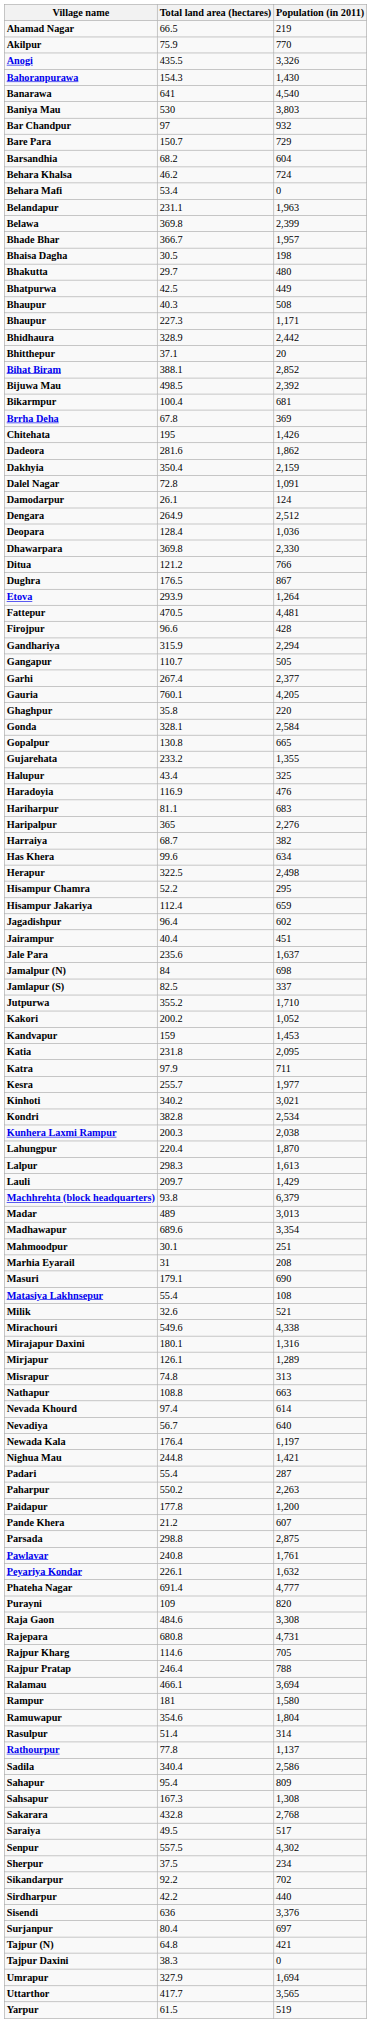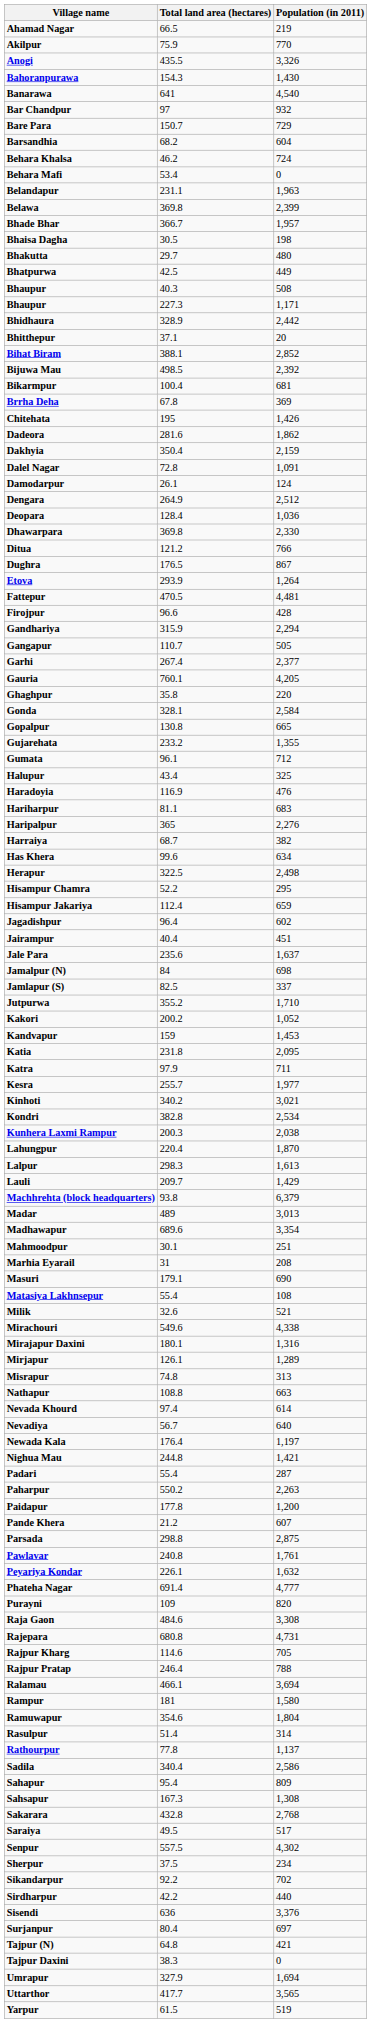 <table class="wikitable sortable">
 <tr>
 <th>Village name</th>
 <th>Total land area (hectares)</th>
 <th>Population (in 2011)</th>
 </tr>
 <tr>
 <td><strong>Ahamad  Nagar</strong></td>
 <td>66.5</td>
 <td>219</td>
 </tr>
 <tr>
 <td><strong>Akilpur</strong></td>
 <td>75.9</td>
 <td>770</td>
 </tr>
 <tr>
 <td><strong><a href='#'>Anogi</a></strong></td>
 <td>435.5</td>
 <td>3,326</td>
 </tr>
 <tr>
 <td><strong><a href='#'>Bahoranpurawa</a></strong></td>
 <td>154.3</td>
 <td>1,430</td>
 </tr>
 <tr>
 <td><strong>Banarawa</strong></td>
 <td>641</td>
 <td>4,540</td>
-</tr>
-<tr>
-<td><strong>Baniya Mau</strong></td>
-<td>530</td>
-<td>3,803</td>
 </tr>
 <tr>
 <td><strong>Bar  Chandpur</strong></td>
 <td>97</td>
 <td>932</td>
 </tr>
 <tr>
 <td><strong>Bare Para</strong></td>
 <td>150.7</td>
 <td>729</td>
 </tr>
 <tr>
 <td><strong>Barsandhia</strong></td>
 <td>68.2</td>
 <td>604</td>
 </tr>
 <tr>
 <td><strong>Behara  Khalsa</strong></td>
 <td>46.2</td>
 <td>724</td>
 </tr>
 <tr>
 <td><strong>Behara Mafi</strong></td>
 <td>53.4</td>
 <td>0</td>
 </tr>
 <tr>
 <td><strong>Belandapur</strong></td>
 <td>231.1</td>
 <td>1,963</td>
 </tr>
 <tr>
 <td><strong>Belawa</strong></td>
 <td>369.8</td>
 <td>2,399</td>
 </tr>
 <tr>
 <td><strong>Bhade Bhar</strong></td>
 <td>366.7</td>
 <td>1,957</td>
 </tr>
 <tr>
 <td><strong>Bhaisa  Dagha</strong></td>
 <td>30.5</td>
 <td>198</td>
 </tr>
 <tr>
 <td><strong>Bhakutta</strong></td>
 <td>29.7</td>
 <td>480</td>
 </tr>
 <tr>
 <td><strong>Bhatpurwa</strong></td>
 <td>42.5</td>
 <td>449</td>
 </tr>
 <tr>
 <td><strong>Bhaupur</strong></td>
 <td>40.3</td>
 <td>508</td>
 </tr>
 <tr>
 <td><strong>Bhaupur</strong></td>
 <td>227.3</td>
 <td>1,171</td>
 </tr>
 <tr>
 <td><strong>Bhidhaura</strong></td>
 <td>328.9</td>
 <td>2,442</td>
 </tr>
 <tr>
 <td><strong>Bhitthepur</strong></td>
 <td>37.1</td>
 <td>20</td>
 </tr>
 <tr>
 <td><strong><a href='#'>Bihat  Biram</a></strong></td>
 <td>388.1</td>
 <td>2,852</td>
 </tr>
 <tr>
 <td><strong>Bijuwa Mau</strong></td>
 <td>498.5</td>
 <td>2,392</td>
 </tr>
 <tr>
 <td><strong>Bikarmpur</strong></td>
 <td>100.4</td>
 <td>681</td>
 </tr>
 <tr>
 <td><strong><a href='#'>Brrha Deha</a></strong></td>
 <td>67.8</td>
 <td>369</td>
 </tr>
 <tr>
 <td><strong>Chitehata</strong></td>
 <td>195</td>
 <td>1,426</td>
 </tr>
 <tr>
 <td><strong>Dadeora</strong></td>
 <td>281.6</td>
 <td>1,862</td>
 </tr>
 <tr>
 <td><strong>Dakhyia</strong></td>
 <td>350.4</td>
 <td>2,159</td>
 </tr>
 <tr>
 <td><strong>Dalel Nagar</strong></td>
 <td>72.8</td>
 <td>1,091</td>
 </tr>
 <tr>
 <td><strong>Damodarpur</strong></td>
 <td>26.1</td>
 <td>124</td>
 </tr>
 <tr>
 <td><strong>Dengara</strong></td>
 <td>264.9</td>
 <td>2,512</td>
 </tr>
 <tr>
 <td><strong>Deopara</strong></td>
 <td>128.4</td>
 <td>1,036</td>
 </tr>
 <tr>
 <td><strong>Dhawarpara</strong></td>
 <td>369.8</td>
 <td>2,330</td>
 </tr>
 <tr>
 <td><strong>Ditua</strong></td>
 <td>121.2</td>
 <td>766</td>
 </tr>
 <tr>
 <td><strong>Dughra</strong></td>
 <td>176.5</td>
 <td>867</td>
 </tr>
 <tr>
 <td><strong><a href='#'>Etova</a></strong></td>
 <td>293.9</td>
 <td>1,264</td>
 </tr>
 <tr>
 <td><strong>Fattepur</strong></td>
 <td>470.5</td>
 <td>4,481</td>
 </tr>
 <tr>
 <td><strong>Firojpur</strong></td>
 <td>96.6</td>
 <td>428</td>
 </tr>
 <tr>
 <td><strong>Gandhariya</strong></td>
 <td>315.9</td>
 <td>2,294</td>
 </tr>
 <tr>
 <td><strong>Gangapur</strong></td>
 <td>110.7</td>
 <td>505</td>
 </tr>
 <tr>
 <td><strong>Garhi</strong></td>
 <td>267.4</td>
 <td>2,377</td>
 </tr>
 <tr>
 <td><strong>Gauria</strong></td>
 <td>760.1</td>
 <td>4,205</td>
 </tr>
 <tr>
 <td><strong>Ghaghpur</strong></td>
 <td>35.8</td>
 <td>220</td>
 </tr>
 <tr>
 <td><strong>Gonda</strong></td>
 <td>328.1</td>
 <td>2,584</td>
 </tr>
 <tr>
 <td><strong>Gopalpur</strong></td>
 <td>130.8</td>
 <td>665</td>
 </tr>
 <tr>
 <td><strong>Gujarehata</strong></td>
 <td>233.2</td>
 <td>1,355</td>
+</tr>
+<tr>
+<td><strong>Gumata</strong></td>
+<td>96.1</td>
+<td>712</td>
 </tr>
 <tr>
 <td><strong>Halupur</strong></td>
 <td>43.4</td>
 <td>325</td>
 </tr>
 <tr>
 <td><strong>Haradoyia</strong></td>
 <td>116.9</td>
 <td>476</td>
 </tr>
 <tr>
 <td><strong>Hariharpur</strong></td>
 <td>81.1</td>
 <td>683</td>
 </tr>
 <tr>
 <td><strong>Haripalpur</strong></td>
 <td>365</td>
 <td>2,276</td>
 </tr>
 <tr>
 <td><strong>Harraiya</strong></td>
 <td>68.7</td>
 <td>382</td>
 </tr>
 <tr>
 <td><strong>Has Khera</strong></td>
 <td>99.6</td>
 <td>634</td>
 </tr>
 <tr>
 <td><strong>Herapur</strong></td>
 <td>322.5</td>
 <td>2,498</td>
 </tr>
 <tr>
 <td><strong>Hisampur  Chamra</strong></td>
 <td>52.2</td>
 <td>295</td>
 </tr>
 <tr>
 <td><strong>Hisampur  Jakariya</strong></td>
 <td>112.4</td>
 <td>659</td>
 </tr>
 <tr>
 <td><strong>Jagadishpur</strong></td>
 <td>96.4</td>
 <td>602</td>
 </tr>
 <tr>
 <td><strong>Jairampur</strong></td>
 <td>40.4</td>
 <td>451</td>
 </tr>
 <tr>
 <td><strong>Jale Para</strong></td>
 <td>235.6</td>
 <td>1,637</td>
 </tr>
 <tr>
 <td><strong>Jamalpur  (N)</strong></td>
 <td>84</td>
 <td>698</td>
 </tr>
 <tr>
 <td><strong>Jamlapur  (S)</strong></td>
 <td>82.5</td>
 <td>337</td>
 </tr>
 <tr>
 <td><strong>Jutpurwa</strong></td>
 <td>355.2</td>
 <td>1,710</td>
 </tr>
 <tr>
 <td><strong>Kakori</strong></td>
 <td>200.2</td>
 <td>1,052</td>
 </tr>
 <tr>
 <td><strong>Kandvapur</strong></td>
 <td>159</td>
 <td>1,453</td>
 </tr>
 <tr>
 <td><strong>Katia</strong></td>
 <td>231.8</td>
 <td>2,095</td>
 </tr>
 <tr>
 <td><strong>Katra</strong></td>
 <td>97.9</td>
 <td>711</td>
 </tr>
 <tr>
 <td><strong>Kesra</strong></td>
 <td>255.7</td>
 <td>1,977</td>
 </tr>
 <tr>
 <td><strong>Kinhoti</strong></td>
 <td>340.2</td>
 <td>3,021</td>
 </tr>
 <tr>
 <td><strong>Kondri</strong></td>
 <td>382.8</td>
 <td>2,534</td>
 </tr>
 <tr>
 <td><strong><a href='#'>Kunhera Laxmi Rampur</a></strong></td>
 <td>200.3</td>
 <td>2,038</td>
 </tr>
 <tr>
 <td><strong>Lahungpur</strong></td>
 <td>220.4</td>
 <td>1,870</td>
 </tr>
 <tr>
 <td><strong>Lalpur</strong></td>
 <td>298.3</td>
 <td>1,613</td>
 </tr>
 <tr>
 <td><strong>Lauli</strong></td>
 <td>209.7</td>
 <td>1,429</td>
 </tr>
 <tr>
 <td><strong><a href='#'>Machhrehta (block  headquarters)</a></strong></td>
 <td>93.8</td>
 <td>6,379</td>
 </tr>
 <tr>
 <td><strong>Madar</strong></td>
 <td>489</td>
 <td>3,013</td>
 </tr>
 <tr>
 <td><strong>Madhawapur</strong></td>
 <td>689.6</td>
 <td>3,354</td>
 </tr>
 <tr>
 <td><strong>Mahmoodpur</strong></td>
 <td>30.1</td>
 <td>251</td>
 </tr>
 <tr>
 <td><strong>Marhia  Eyarail</strong></td>
 <td>31</td>
 <td>208</td>
 </tr>
 <tr>
 <td><strong>Masuri</strong></td>
 <td>179.1</td>
 <td>690</td>
 </tr>
 <tr>
 <td><strong><a href='#'>Matasiya Lakhnsepur</a></strong></td>
 <td>55.4</td>
 <td>108</td>
 </tr>
 <tr>
 <td><strong>Milik</strong></td>
 <td>32.6</td>
 <td>521</td>
 </tr>
 <tr>
 <td><strong>Mirachouri</strong></td>
 <td>549.6</td>
 <td>4,338</td>
 </tr>
 <tr>
 <td><strong>Mirajapur  Daxini</strong></td>
 <td>180.1</td>
 <td>1,316</td>
 </tr>
 <tr>
 <td><strong>Mirjapur</strong></td>
 <td>126.1</td>
 <td>1,289</td>
 </tr>
 <tr>
 <td><strong>Misrapur</strong></td>
 <td>74.8</td>
 <td>313</td>
 </tr>
 <tr>
 <td><strong>Nathapur</strong></td>
 <td>108.8</td>
 <td>663</td>
 </tr>
 <tr>
 <td><strong>Nevada  Khourd</strong></td>
 <td>97.4</td>
 <td>614</td>
 </tr>
 <tr>
 <td><strong>Nevadiya</strong></td>
 <td>56.7</td>
 <td>640</td>
 </tr>
 <tr>
 <td><strong>Newada Kala</strong></td>
 <td>176.4</td>
 <td>1,197</td>
 </tr>
 <tr>
 <td><strong>Nighua Mau</strong></td>
 <td>244.8</td>
 <td>1,421</td>
 </tr>
 <tr>
 <td><strong>Padari</strong></td>
 <td>55.4</td>
 <td>287</td>
 </tr>
 <tr>
 <td><strong>Paharpur</strong></td>
 <td>550.2</td>
 <td>2,263</td>
 </tr>
 <tr>
 <td><strong>Paidapur</strong></td>
 <td>177.8</td>
 <td>1,200</td>
 </tr>
 <tr>
 <td><strong>Pande Khera</strong></td>
 <td>21.2</td>
 <td>607</td>
 </tr>
 <tr>
 <td><strong>Parsada</strong></td>
 <td>298.8</td>
 <td>2,875</td>
 </tr>
 <tr>
 <td><strong><a href='#'>Pawlavar</a></strong></td>
 <td>240.8</td>
 <td>1,761</td>
 </tr>
 <tr>
 <td><strong><a href='#'>Peyariya  Kondar</a></strong></td>
 <td>226.1</td>
 <td>1,632</td>
 </tr>
 <tr>
 <td><strong>Phateha  Nagar</strong></td>
 <td>691.4</td>
 <td>4,777</td>
 </tr>
 <tr>
 <td><strong>Purayni</strong></td>
 <td>109</td>
 <td>820</td>
 </tr>
 <tr>
 <td><strong>Raja Gaon</strong></td>
 <td>484.6</td>
 <td>3,308</td>
 </tr>
 <tr>
 <td><strong>Rajepara</strong></td>
 <td>680.8</td>
 <td>4,731</td>
 </tr>
 <tr>
 <td><strong>Rajpur  Kharg</strong></td>
 <td>114.6</td>
 <td>705</td>
 </tr>
 <tr>
 <td><strong>Rajpur  Pratap</strong></td>
 <td>246.4</td>
 <td>788</td>
 </tr>
 <tr>
 <td><strong>Ralamau</strong></td>
 <td>466.1</td>
 <td>3,694</td>
 </tr>
 <tr>
 <td><strong>Rampur</strong></td>
 <td>181</td>
 <td>1,580</td>
 </tr>
 <tr>
 <td><strong>Ramuwapur</strong></td>
 <td>354.6</td>
 <td>1,804</td>
 </tr>
 <tr>
 <td><strong>Rasulpur</strong></td>
 <td>51.4</td>
 <td>314</td>
 </tr>
 <tr>
 <td><strong><a href='#'>Rathourpur</a></strong></td>
 <td>77.8</td>
 <td>1,137</td>
 </tr>
 <tr>
 <td><strong>Sadila</strong></td>
 <td>340.4</td>
 <td>2,586</td>
 </tr>
 <tr>
 <td><strong>Sahapur</strong></td>
 <td>95.4</td>
 <td>809</td>
 </tr>
 <tr>
 <td><strong>Sahsapur</strong></td>
 <td>167.3</td>
 <td>1,308</td>
 </tr>
 <tr>
 <td><strong>Sakarara</strong></td>
 <td>432.8</td>
 <td>2,768</td>
 </tr>
 <tr>
 <td><strong>Saraiya</strong></td>
 <td>49.5</td>
 <td>517</td>
 </tr>
 <tr>
 <td><strong>Senpur</strong></td>
 <td>557.5</td>
 <td>4,302</td>
 </tr>
 <tr>
 <td><strong>Sherpur</strong></td>
 <td>37.5</td>
 <td>234</td>
 </tr>
 <tr>
 <td><strong>Sikandarpur</strong></td>
 <td>92.2</td>
 <td>702</td>
 </tr>
 <tr>
 <td><strong>Sirdharpur</strong></td>
 <td>42.2</td>
 <td>440</td>
 </tr>
 <tr>
 <td><strong>Sisendi</strong></td>
 <td>636</td>
 <td>3,376</td>
 </tr>
 <tr>
 <td><strong>Surjanpur</strong></td>
 <td>80.4</td>
 <td>697</td>
 </tr>
 <tr>
 <td><strong>Tajpur (N)</strong></td>
 <td>64.8</td>
 <td>421</td>
 </tr>
 <tr>
 <td><strong>Tajpur  Daxini</strong></td>
 <td>38.3</td>
 <td>0</td>
 </tr>
 <tr>
 <td><strong>Umrapur</strong></td>
 <td>327.9</td>
 <td>1,694</td>
 </tr>
 <tr>
 <td><strong>Uttarthor</strong></td>
 <td>417.7</td>
 <td>3,565</td>
 </tr>
 <tr>
 <td><strong>Yarpur</strong></td>
 <td>61.5</td>
 <td>519</td>
 </tr>
 </table>
